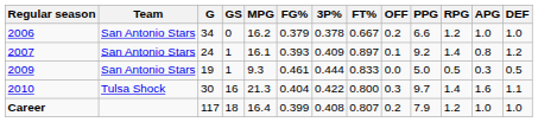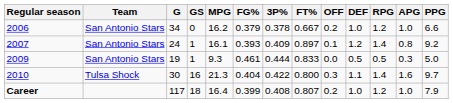 <table class="wikitable">
 <tr>
 <th>Regular season</th>
 <th>Team</th>
 <th>G</th>
 <th>GS</th>
 <th>MPG</th>
 <th>FG%</th>
 <th>3P%</th>
 <th>FT%</th>
 <th>OFF</th>
-<th>PPG</th>
+<th>DEF</th>
 <th>RPG</th>
 <th>APG</th>
-<th>DEF</th>
+<th>PPG</th>
 </tr>
 <tr>
 <td><a href='#'>2006</a></td>
 <td><a href='#'>San Antonio Stars</a></td>
 <td>34</td>
 <td>0</td>
 <td>16.2</td>
 <td>0.379</td>
 <td>0.378</td>
 <td>0.667</td>
 <td>0.2</td>
-<td>6.6</td>
+<td>1.0</td>
 <td>1.2</td>
 <td>1.0</td>
-<td>1.0</td>
+<td>6.6</td>
 </tr>
 <tr>
 <td><a href='#'>2007</a></td>
 <td><a href='#'>San Antonio Stars</a></td>
 <td>24</td>
 <td>1</td>
 <td>16.1</td>
 <td>0.393</td>
 <td>0.409</td>
 <td>0.897</td>
 <td>0.1</td>
-<td>9.2</td>
+<td>1.2</td>
 <td>1.4</td>
 <td>0.8</td>
-<td>1.2</td>
+<td>9.2</td>
 </tr>
 <tr>
 <td><a href='#'>2009</a></td>
 <td><a href='#'>San Antonio Stars</a></td>
 <td>19</td>
 <td>1</td>
 <td>9.3</td>
 <td>0.461</td>
 <td>0.444</td>
 <td>0.833</td>
 <td>0.0</td>
-<td>5.0</td>
+<td>0.5</td>
 <td>0.5</td>
 <td>0.3</td>
-<td>0.5</td>
+<td>5.0</td>
 </tr>
 <tr>
 <td><a href='#'>2010</a></td>
 <td><a href='#'>Tulsa Shock</a></td>
 <td>30</td>
 <td>16</td>
 <td>21.3</td>
 <td>0.404</td>
 <td>0.422</td>
 <td>0.800</td>
 <td>0.3</td>
-<td>9.7</td>
+<td>1.1</td>
 <td>1.4</td>
 <td>1.6</td>
-<td>1.1</td>
+<td>9.7</td>
 </tr>
 <tr>
 <td><strong>Career</strong></td>
 <td></td>
 <td>117</td>
 <td>18</td>
 <td>16.4</td>
 <td>0.399</td>
 <td>0.408</td>
 <td>0.807</td>
 <td>0.2</td>
-<td>7.9</td>
+<td>1.0</td>
 <td>1.2</td>
 <td>1.0</td>
-<td>1.0</td>
+<td>7.9</td>
 </tr>
 </table>
